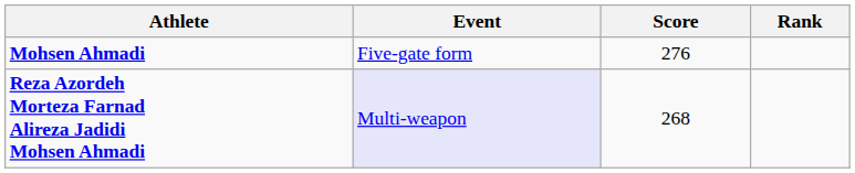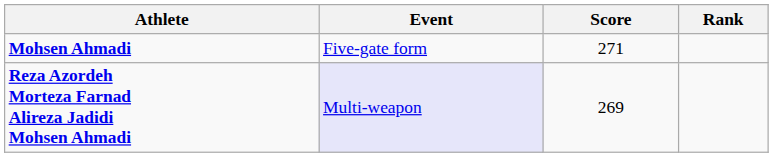 <table class="wikitable" width="50%" style="text-align:center; font-size:90%">
 <tr>
 <th width="35%">Athlete</th>
 <th width="25%">Event</th>
 <th width="15%">Score</th>
 <th width="10%">Rank</th>
 </tr>
 <tr>
 <td align="left"><strong><a href='#'>Mohsen Ahmadi</a></strong></td>
 <td align="left"><a href='#'>Five-gate form</a></td>
-<td>276</td>
+<td>271</td>
 <td></td>
 </tr>
 <tr>
 <td align="left"><strong><a href='#'>Reza Azordeh</a><br><a href='#'>Morteza Farnad</a><br><a href='#'>Alireza Jadidi</a><br><a href='#'>Mohsen Ahmadi</a></strong></td>
 <td align="left" style="background: lavender;"><a href='#'>Multi-weapon</a></td>
-<td>268</td>
+<td>269</td>
 <td></td>
 </tr>
 </table>
